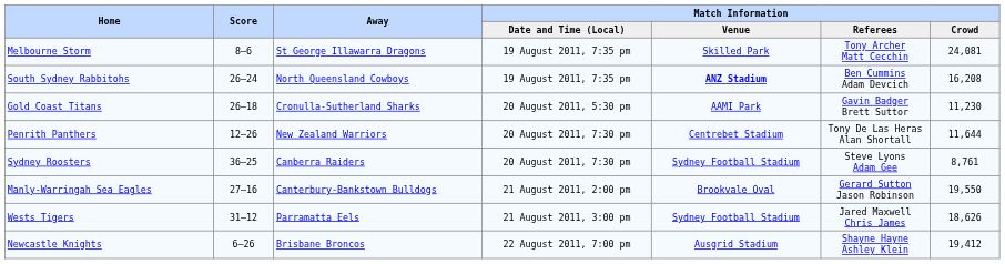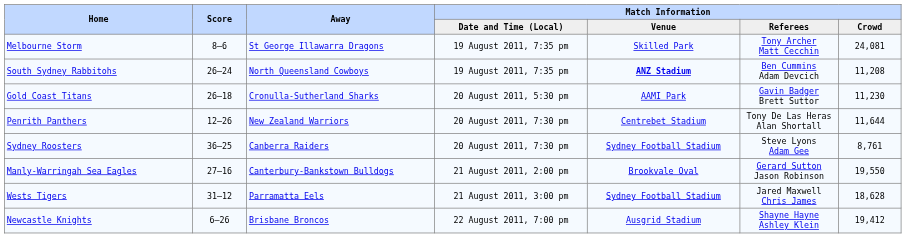 <table border="1" cellpadding="3" cellspacing="0" style="border-collapse:collapse; font-size:90%; width:100%;">
 <tr style="background:#c1d8ff;">
 <th rowspan="2" style="width:21%;">Home</th>
 <th rowspan="2" style="width:6%;">Score</th>
 <th rowspan="2" style="width:21%;">Away</th>
 <th colspan=6>Match Information</th>
 </tr>
 <tr style="background:#efefef;">
 <th width=17%>Date and Time (Local)</th>
 <th width=17%>Venue</th>
 <th width=11%>Referees</th>
 <th width=7%>Crowd</th>
 </tr>
 <tr style="text-align:center; background:#f5faff;">
 <td align=left> <a href='#'>Melbourne Storm</a></td>
 <td>8–6</td>
 <td align=left> <a href='#'>St George Illawarra Dragons</a></td>
 <td>19 August 2011, 7:35 pm</td>
 <td><a href='#'>Skilled Park</a></td>
 <td><a href='#'>Tony Archer</a><br><a href='#'>Matt Cecchin</a></td>
 <td>24,081</td>
 </tr>
 <tr style="text-align:center; background:#f5faff;">
 <td align=left> <a href='#'>South Sydney Rabbitohs</a></td>
 <td>26–24</td>
 <td align=left> <a href='#'>North Queensland Cowboys</a></td>
 <td>19 August 2011, 7:35 pm</td>
 <td><strong><a href='#'>ANZ Stadium</a></strong></td>
 <td><a href='#'>Ben Cummins</a><br>Adam Devcich</td>
-<td>16,208</td>
+<td>11,208</td>
 </tr>
 <tr style="text-align:center; background:#f5faff;">
 <td align=left> <a href='#'>Gold Coast Titans</a></td>
 <td>26–18</td>
 <td align=left> <a href='#'>Cronulla-Sutherland Sharks</a></td>
 <td>20 August 2011, 5:30 pm</td>
 <td><a href='#'>AAMI Park</a></td>
 <td><a href='#'>Gavin Badger</a><br>Brett Suttor</td>
 <td>11,230</td>
 </tr>
 <tr style="text-align:center; background:#f5faff;">
 <td align=left> <a href='#'>Penrith Panthers</a></td>
 <td>12–26</td>
 <td align=left> <a href='#'>New Zealand Warriors</a></td>
 <td>20 August 2011, 7:30 pm</td>
 <td><a href='#'>Centrebet Stadium</a></td>
 <td>Tony De Las Heras<br>Alan Shortall</td>
 <td>11,644</td>
 </tr>
 <tr style="text-align:center; background:#f5faff;">
 <td align=left> <a href='#'>Sydney Roosters</a></td>
 <td>36–25</td>
 <td align=left> <a href='#'>Canberra Raiders</a></td>
 <td>20 August 2011, 7:30 pm</td>
 <td><a href='#'>Sydney Football Stadium</a></td>
 <td>Steve Lyons<br><a href='#'>Adam Gee</a></td>
 <td>8,761</td>
 </tr>
 <tr style="text-align:center; background:#f5faff;">
 <td align=left> <a href='#'>Manly-Warringah Sea Eagles</a></td>
 <td>27–16</td>
 <td align=left> <a href='#'>Canterbury-Bankstown Bulldogs</a></td>
 <td>21 August 2011, 2:00 pm</td>
 <td><a href='#'>Brookvale Oval</a></td>
 <td><a href='#'>Gerard Sutton</a><br>Jason Robinson</td>
 <td>19,550</td>
 </tr>
 <tr style="text-align:center; background:#f5faff;">
 <td align=left> <a href='#'>Wests Tigers</a></td>
 <td>31–12</td>
 <td align=left> <a href='#'>Parramatta Eels</a></td>
 <td>21 August 2011, 3:00 pm</td>
 <td><a href='#'>Sydney Football Stadium</a></td>
 <td>Jared Maxwell<br><a href='#'>Chris James</a></td>
-<td>18,626</td>
+<td>18,628</td>
 </tr>
 <tr style="text-align:center; background:#f5faff;">
 <td align=left> <a href='#'>Newcastle Knights</a></td>
 <td>6–26</td>
 <td align=left> <a href='#'>Brisbane Broncos</a></td>
 <td>22 August 2011, 7:00 pm</td>
 <td><a href='#'>Ausgrid Stadium</a></td>
 <td><a href='#'>Shayne Hayne</a><br><a href='#'>Ashley Klein</a></td>
 <td>19,412</td>
 </tr>
 </table>
